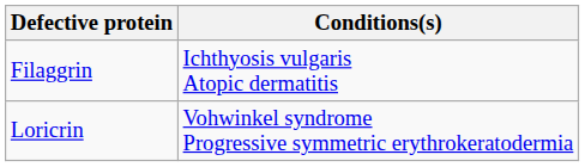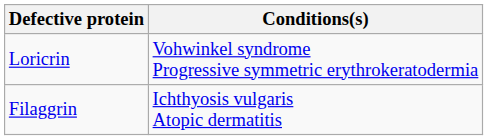 <table class="wikitable">
 <tr>
 <th>Defective protein</th>
 <th>Conditions(s)</th>
 </tr>
 <tr>
+<td><a href='#'>Loricrin</a></td>
+<td><a href='#'>Vohwinkel syndrome</a><br><a href='#'>Progressive symmetric erythrokeratodermia</a></td>
+</tr>
+<tr>
 <td><a href='#'>Filaggrin</a></td>
 <td><a href='#'>Ichthyosis vulgaris</a><br><a href='#'>Atopic dermatitis</a></td>
 </tr>
-<tr>
-<td><a href='#'>Loricrin</a></td>
-<td><a href='#'>Vohwinkel syndrome</a><br><a href='#'>Progressive symmetric erythrokeratodermia</a></td>
-</tr>
 </table>
